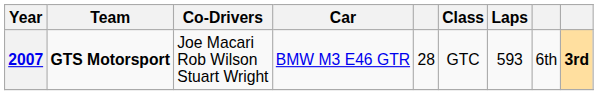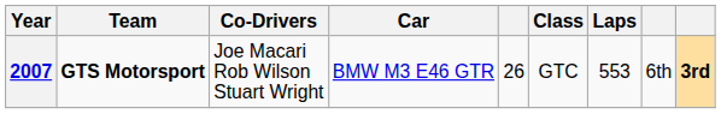 <table class="wikitable" style="font-size:90%">
 <tr>
 <th>Year</th>
 <th>Team</th>
 <th>Co-Drivers</th>
 <th>Car</th>
 <th></th>
 <th>Class</th>
 <th>Laps</th>
 <th></th>
 <th></th>
 </tr>
 <tr style="text-align:center;">
 <th><a href='#'>2007</a></th>
 <td align="left" nowrap><strong> GTS Motorsport</strong></td>
 <td align="left" nowrap> Joe Macari<br> Rob Wilson<br> Stuart Wright</td>
 <td align="left" nowrap><a href='#'>BMW M3 E46 GTR</a></td>
-<td>28</td>
+<td>26</td>
 <td>GTC</td>
-<td>593</td>
+<td>553</td>
 <td>6th</td>
 <td style="background:#ffdf9f;"><strong>3rd</strong></td>
 </tr>
 <tr>
 </tr>
 </table>
